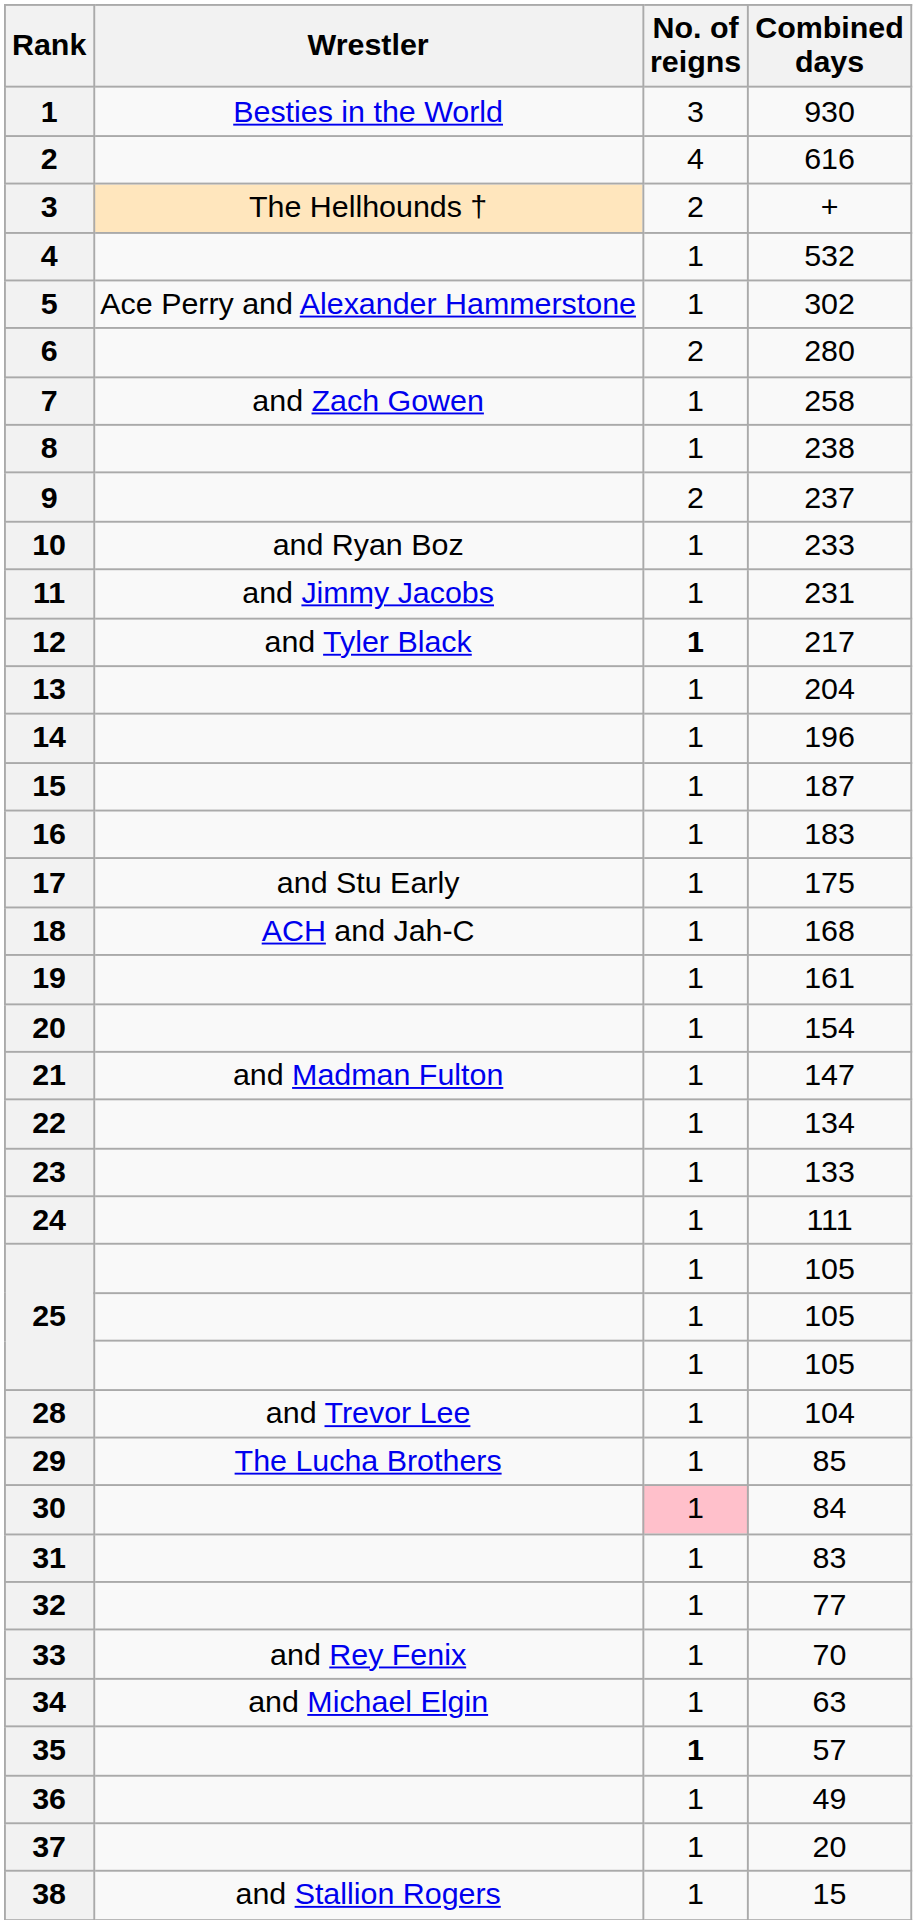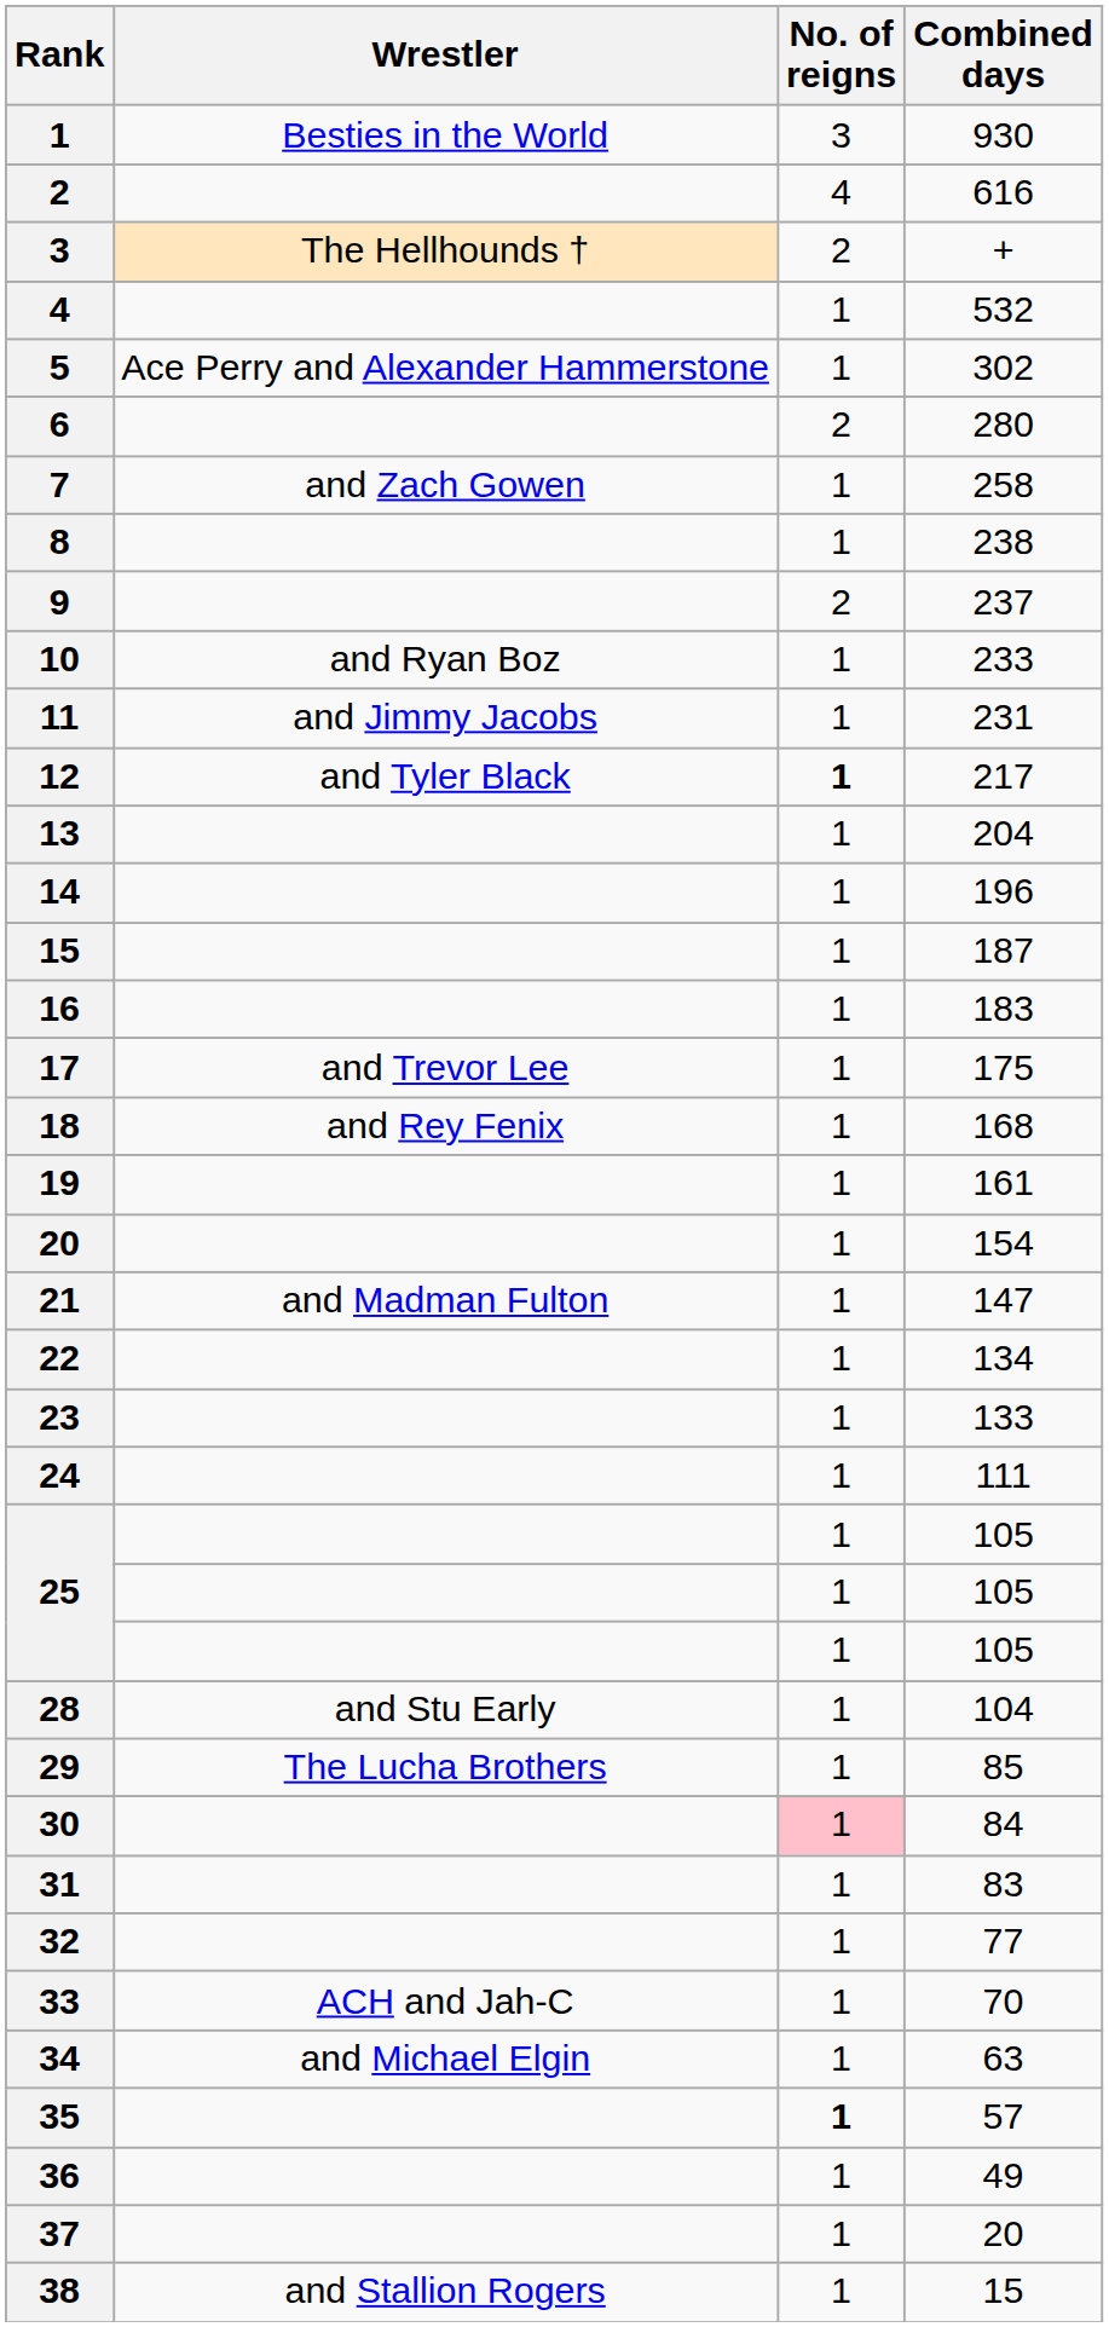 <table class="wikitable sortable" style="text-align:center;">
 <tr>
 <th>Rank</th>
 <th>Wrestler</th>
 <th>No. of<br>reigns</th>
 <th>Combined<br>days</th>
 </tr>
 <tr>
 <th>1</th>
 <td><a href='#'>Besties in the World<br></a></td>
 <td>3</td>
 <td>930</td>
 </tr>
 <tr>
 <th>2</th>
 <td><br></td>
 <td>4</td>
 <td>616</td>
 </tr>
 <tr>
 <th>3</th>
 <td style="background-color:#FFE6BD">The Hellhounds †<br></td>
 <td>2</td>
 <td>+</td>
 </tr>
 <tr>
 <th>4</th>
 <td><br></td>
 <td>1</td>
 <td>532</td>
 </tr>
 <tr>
 <th>5</th>
 <td>Ace Perry and <a href='#'>Alexander Hammerstone</a></td>
 <td>1</td>
 <td>302</td>
 </tr>
 <tr>
 <th>6</th>
 <td><br></td>
 <td>2</td>
 <td>280</td>
 </tr>
 <tr>
 <th>7</th>
 <td> and <a href='#'>Zach Gowen</a></td>
 <td>1</td>
 <td>258</td>
 </tr>
 <tr>
 <th>8</th>
 <td><br></td>
 <td>1</td>
 <td>238</td>
 </tr>
 <tr>
 <th>9</th>
 <td><br></td>
 <td>2</td>
 <td>237</td>
 </tr>
 <tr>
 <th>10</th>
 <td> and Ryan Boz</td>
 <td>1</td>
 <td>233</td>
 </tr>
 <tr>
 <th>11</th>
 <td> and <a href='#'>Jimmy Jacobs</a></td>
 <td>1</td>
 <td>231</td>
 </tr>
 <tr>
 <th>12</th>
 <td> and <a href='#'>Tyler Black</a></td>
 <td><strong>1</strong></td>
 <td>217</td>
 </tr>
 <tr>
 <th>13</th>
 <td><br></td>
 <td>1</td>
 <td>204</td>
 </tr>
 <tr>
 <th>14</th>
 <td><br></td>
 <td>1</td>
 <td>196</td>
 </tr>
 <tr>
 <th>15</th>
 <td><br></td>
 <td>1</td>
 <td>187</td>
 </tr>
 <tr>
 <th>16</th>
 <td><br></td>
 <td>1</td>
 <td>183</td>
 </tr>
 <tr>
 <th>17</th>
-<td> and Stu Early</td>
+<td> and <a href='#'>Trevor Lee</a></td>
 <td>1</td>
 <td>175</td>
 </tr>
 <tr>
 <th>18</th>
-<td><a href='#'>ACH</a> and Jah-C</td>
+<td> and <a href='#'>Rey Fenix</a></td>
 <td>1</td>
 <td>168</td>
 </tr>
 <tr>
 <th>19</th>
 <td><br></td>
 <td>1</td>
 <td>161</td>
 </tr>
 <tr>
 <th>20</th>
 <td><br></td>
 <td>1</td>
 <td>154</td>
 </tr>
 <tr>
 <th>21</th>
 <td> and <a href='#'>Madman Fulton</a></td>
 <td>1</td>
 <td>147</td>
 </tr>
 <tr>
 <th>22</th>
 <td><br></td>
 <td>1</td>
 <td>134</td>
 </tr>
 <tr>
 <th>23</th>
 <td><br></td>
 <td>1</td>
 <td>133</td>
 </tr>
 <tr>
 <th>24</th>
 <td><br></td>
 <td>1</td>
 <td>111</td>
 </tr>
 <tr>
 <th rowspan=3>25</th>
 <td><br></td>
 <td>1</td>
 <td>105</td>
 </tr>
 <tr>
 <td><br></td>
 <td>1</td>
 <td>105</td>
 </tr>
 <tr>
 <td><br></td>
 <td>1</td>
 <td>105</td>
 </tr>
 <tr>
 <th>28</th>
-<td> and <a href='#'>Trevor Lee</a></td>
+<td> and Stu Early</td>
 <td>1</td>
 <td>104</td>
 </tr>
 <tr>
 <th>29</th>
 <td><a href='#'>The Lucha Brothers</a><br></td>
 <td>1</td>
 <td>85</td>
 </tr>
 <tr>
 <th>30</th>
 <td><br></td>
 <td style="background: pink;">1</td>
 <td>84</td>
 </tr>
 <tr>
 <th>31</th>
 <td> <br></td>
 <td>1</td>
 <td>83</td>
 </tr>
 <tr>
 <th>32</th>
 <td><br></td>
 <td>1</td>
 <td>77</td>
 </tr>
 <tr>
 <th>33</th>
-<td> and <a href='#'>Rey Fenix</a></td>
+<td><a href='#'>ACH</a> and Jah-C</td>
 <td>1</td>
 <td>70</td>
 </tr>
 <tr>
 <th>34</th>
 <td> and <a href='#'>Michael Elgin</a></td>
 <td>1</td>
 <td>63</td>
 </tr>
 <tr>
 <th>35</th>
 <td><br></td>
 <td><strong>1</strong></td>
 <td>57</td>
 </tr>
 <tr>
 <th>36</th>
 <td><br></td>
 <td>1</td>
 <td>49</td>
 </tr>
 <tr>
 <th>37</th>
 <td><br></td>
 <td>1</td>
 <td>20</td>
 </tr>
 <tr>
 <th>38</th>
 <td> and <a href='#'>Stallion Rogers</a></td>
 <td>1</td>
 <td>15</td>
 </tr>
 </table>
